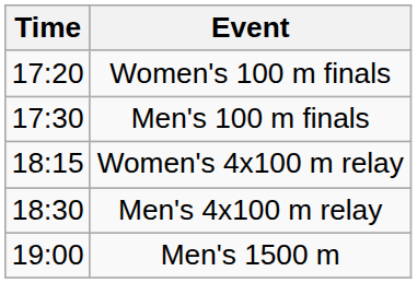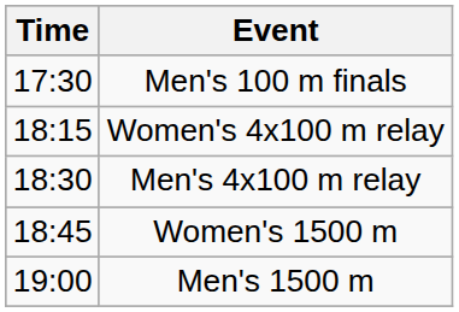 <table class="wikitable" style="text-align:center;">
 <tr>
 <th>Time</th>
 <th>Event</th>
-</tr>
-<tr>
-<td>17:20</td>
-<td>Women's 100 m finals</td>
 </tr>
 <tr>
 <td>17:30</td>
 <td>Men's 100 m finals</td>
 </tr>
 <tr>
 <td>18:15</td>
 <td>Women's 4x100 m relay</td>
 </tr>
 <tr>
 <td>18:30</td>
 <td>Men's 4x100 m relay</td>
 </tr>
 <tr>
+<td>18:45</td>
+<td>Women's 1500 m</td>
+</tr>
+<tr>
 <td>19:00</td>
 <td>Men's 1500 m</td>
 </tr>
 </table>
